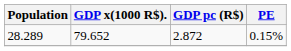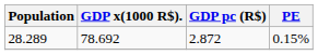 <table class="wikitable">
 <tr>
 <th>Population</th>
 <th><a href='#'>GDP</a> x(1000 R$).</th>
 <th><a href='#'>GDP pc</a> (R$)</th>
 <th><a href='#'>PE</a></th>
 </tr>
 <tr>
 <td>28.289</td>
-<td>79.652</td>
+<td>78.692</td>
 <td>2.872</td>
 <td>0.15%</td>
 </tr>
 <tr>
 </tr>
 </table>
